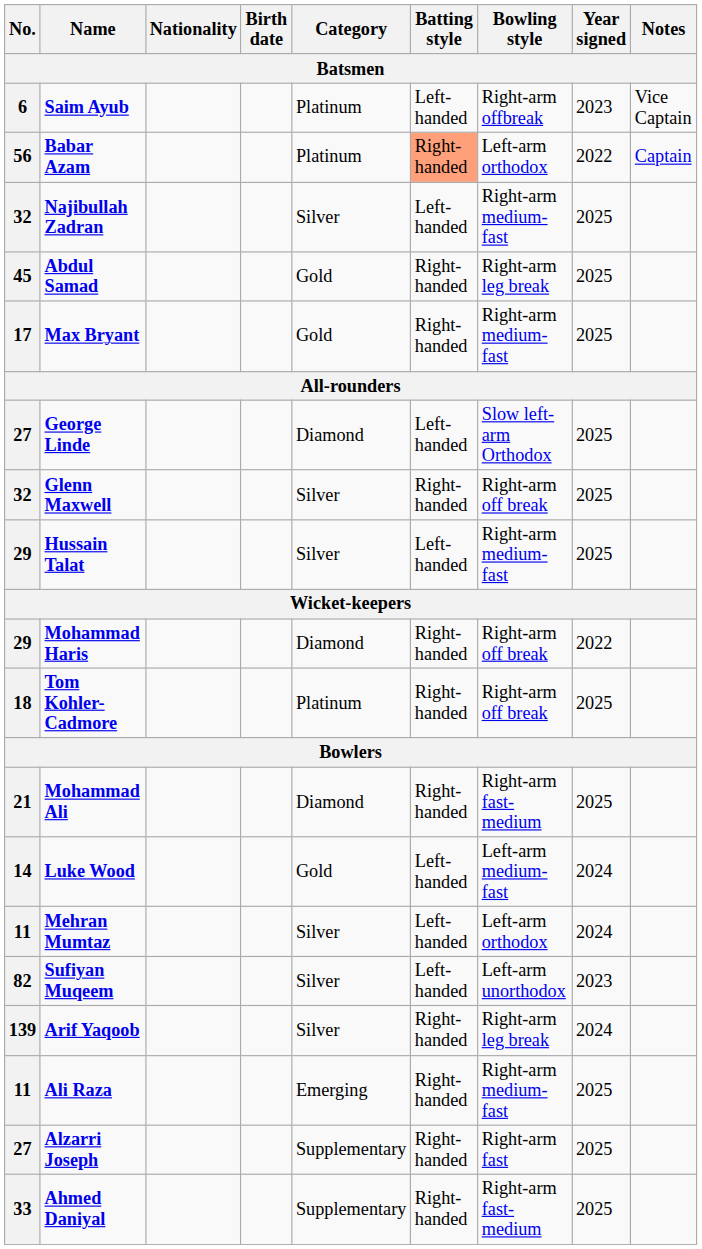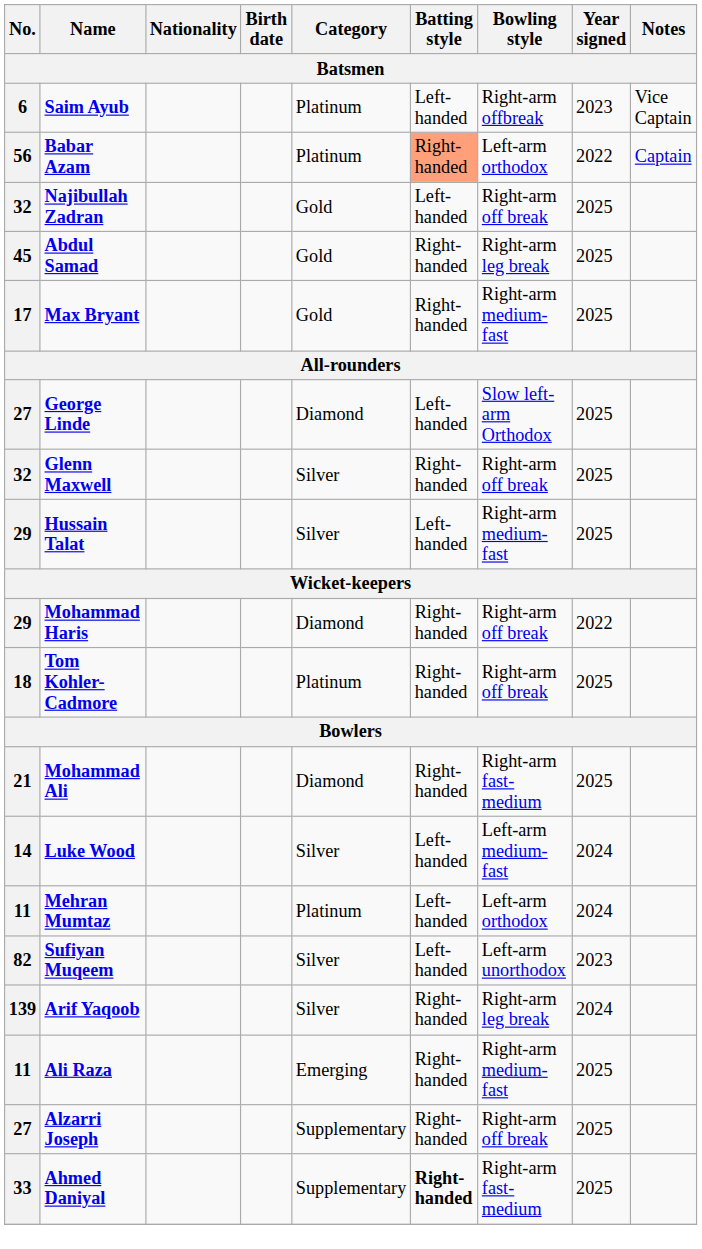 <table class="wikitable">
 <tr>
 <th>No.</th>
 <th>Name</th>
 <th>Nationality</th>
 <th>Birth date</th>
 <th>Category</th>
 <th>Batting style</th>
 <th>Bowling style</th>
 <th>Year signed</th>
 <th>Notes</th>
 </tr>
 <tr>
 <th colspan="9">Batsmen</th>
 </tr>
 <tr>
 <th>6</th>
 <td><strong><a href='#'>Saim Ayub</a></strong></td>
 <td></td>
 <td></td>
 <td>Platinum</td>
 <td>Left-handed</td>
 <td>Right-arm <a href='#'>offbreak</a></td>
 <td>2023</td>
 <td>Vice Captain</td>
 </tr>
 <tr>
 <th>56</th>
 <td><strong><a href='#'>Babar Azam</a></strong></td>
 <td></td>
 <td></td>
 <td>Platinum</td>
 <td style="background: lightsalmon;">Right-handed</td>
 <td>Left-arm <a href='#'>orthodox</a></td>
 <td>2022</td>
 <td><a href='#'>Captain</a></td>
 </tr>
 <tr>
 <th>32</th>
 <td><strong><a href='#'>Najibullah Zadran</a></strong></td>
 <td></td>
 <td></td>
-<td>Silver</td>
+<td>Gold</td>
 <td>Left-handed</td>
-<td>Right-arm <a href='#'>medium-fast</a></td>
+<td>Right-arm <a href='#'>off break</a></td>
 <td>2025</td>
 <td></td>
 </tr>
 <tr>
 <th>45</th>
 <td><strong><a href='#'>Abdul Samad</a></strong></td>
 <td></td>
 <td></td>
 <td>Gold</td>
 <td>Right-handed</td>
 <td>Right-arm <a href='#'>leg break</a></td>
 <td>2025</td>
 <td></td>
 </tr>
 <tr>
 <th>17</th>
 <td><a href='#'><strong>Max Bryant</strong></a></td>
 <td></td>
 <td></td>
 <td>Gold</td>
 <td>Right-handed</td>
 <td>Right-arm <a href='#'>medium-fast</a></td>
 <td>2025</td>
 <td></td>
 </tr>
 <tr>
 <th colspan="9">All-rounders</th>
 </tr>
 <tr>
 <th>27</th>
 <td><strong><a href='#'>George Linde</a></strong></td>
 <td></td>
 <td></td>
 <td>Diamond</td>
 <td>Left-handed</td>
 <td><a href='#'>Slow left-arm Orthodox</a></td>
 <td>2025</td>
 <td></td>
 </tr>
 <tr>
 <th>32</th>
 <td><strong><a href='#'>Glenn Maxwell</a></strong></td>
 <td></td>
 <td></td>
 <td>Silver</td>
 <td>Right-handed</td>
 <td>Right-arm <a href='#'>off break</a></td>
 <td>2025</td>
 <td></td>
 </tr>
 <tr>
 <th>29</th>
 <td><strong><a href='#'>Hussain Talat</a></strong></td>
 <td></td>
 <td></td>
 <td>Silver</td>
 <td>Left-handed</td>
 <td>Right-arm <a href='#'>medium-fast</a></td>
 <td>2025</td>
 <td></td>
 </tr>
 <tr>
 <th colspan="9">Wicket-keepers</th>
 </tr>
 <tr>
 <th>29</th>
 <td><strong><a href='#'>Mohammad Haris</a></strong></td>
 <td></td>
 <td></td>
 <td>Diamond</td>
 <td>Right-handed</td>
 <td>Right-arm <a href='#'>off break</a></td>
 <td>2022</td>
 <td></td>
 </tr>
 <tr>
 <th>18</th>
 <td><strong><a href='#'>Tom Kohler-Cadmore</a></strong></td>
 <td></td>
 <td></td>
 <td>Platinum</td>
 <td>Right-handed</td>
 <td>Right-arm <a href='#'>off break</a></td>
 <td>2025</td>
 <td></td>
 </tr>
 <tr>
 <th colspan="9">Bowlers</th>
 </tr>
 <tr>
 <th>21</th>
 <td><strong><a href='#'>Mohammad Ali</a></strong></td>
 <td></td>
 <td></td>
 <td>Diamond</td>
 <td>Right-handed</td>
 <td>Right-arm <a href='#'>fast-medium</a></td>
 <td>2025</td>
 <td></td>
 </tr>
 <tr>
 <th>14</th>
 <td><strong><a href='#'>Luke Wood</a></strong></td>
 <td></td>
 <td></td>
-<td>Gold</td>
+<td>Silver</td>
 <td>Left-handed</td>
 <td>Left-arm <a href='#'>medium-fast</a></td>
 <td>2024</td>
 <td></td>
 </tr>
 <tr>
 <th>11</th>
 <td><strong><a href='#'>Mehran Mumtaz</a></strong></td>
 <td></td>
 <td></td>
-<td>Silver</td>
+<td>Platinum</td>
 <td>Left-handed</td>
 <td>Left-arm <a href='#'>orthodox</a></td>
 <td>2024</td>
 <td></td>
 </tr>
 <tr>
 <th>82</th>
 <td><strong><a href='#'>Sufiyan Muqeem</a></strong></td>
 <td></td>
 <td></td>
 <td>Silver</td>
 <td>Left-handed</td>
 <td>Left-arm <a href='#'>unorthodox</a></td>
 <td>2023</td>
 <td></td>
 </tr>
 <tr>
 <th>139</th>
 <td><strong><a href='#'>Arif Yaqoob</a></strong></td>
 <td></td>
 <td></td>
 <td>Silver</td>
 <td>Right-handed</td>
 <td>Right-arm <a href='#'>leg break</a></td>
 <td>2024</td>
 <td></td>
 </tr>
 <tr>
 <th>11</th>
 <td><strong><a href='#'>Ali Raza</a></strong></td>
 <td></td>
 <td></td>
 <td>Emerging</td>
 <td>Right-handed</td>
 <td>Right-arm <a href='#'>medium-fast</a></td>
 <td>2025</td>
 <td></td>
 </tr>
 <tr>
 <th>27</th>
 <td><strong><a href='#'>Alzarri Joseph</a></strong></td>
 <td></td>
 <td></td>
 <td>Supplementary</td>
 <td>Right-handed</td>
-<td>Right-arm <a href='#'>fast</a></td>
+<td>Right-arm <a href='#'>off break</a></td>
 <td>2025</td>
 <td></td>
 </tr>
 <tr>
 <th>33</th>
 <td><strong><a href='#'>Ahmed Daniyal</a></strong></td>
 <td></td>
 <td></td>
 <td>Supplementary</td>
-<td>Right-handed</td>
+<td><strong>Right-handed</strong></td>
 <td>Right-arm <a href='#'>fast-medium</a></td>
 <td>2025</td>
 <td></td>
 </tr>
 <tr>
 </tr>
 </table>
